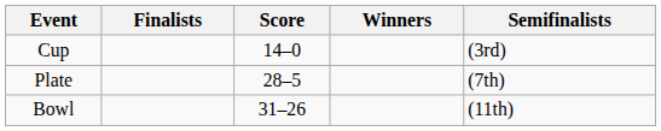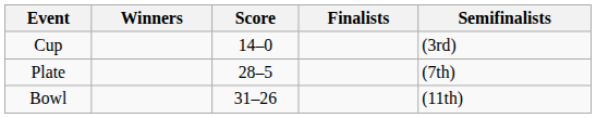 <table class="wikitable" width=550 style="text-align: center">
 <tr>
 <th>Event</th>
+<th>Winners</th>
+<th>Score</th>
 <th>Finalists</th>
-<th>Score</th>
-<th>Winners</th>
 <th>Semifinalists</th>
 </tr>
 <tr>
 <td>Cup</td>
 <td align=left></td>
 <td>14–0</td>
 <td align=left></td>
 <td align=left> (3rd) <br> </td>
 </tr>
 <tr>
 <td>Plate</td>
 <td align=left></td>
 <td>28–5</td>
 <td align=left></td>
 <td align=left> (7th) <br> </td>
 </tr>
 <tr>
 <td>Bowl</td>
 <td align=left></td>
 <td>31–26</td>
 <td align=left></td>
 <td align=left> (11th) <br> </td>
 </tr>
 </table>
